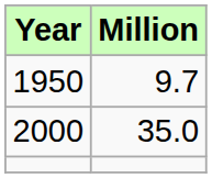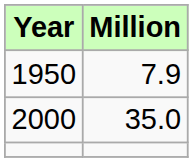 <table class="wikitable floatleft">
 <tr>
 <th scope="col" style="background:#cfb;">Year</th>
 <th scope="col" style="background:#cfb;">Million</th>
 </tr>
 <tr>
 <td>1950</td>
-<td style="text-align:right;">9.7</td>
+<td style="text-align:right;">7.9</td>
 </tr>
 <tr>
 <td>2000</td>
 <td style="text-align:right;">35.0</td>
 </tr>
 <tr>
 <td></td>
 <td style="text-align:right;"></td>
 </tr>
 </table>
